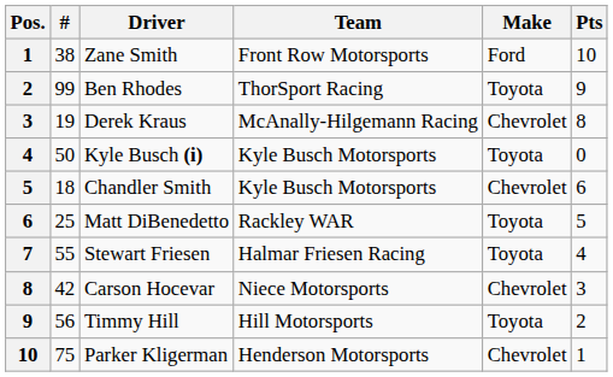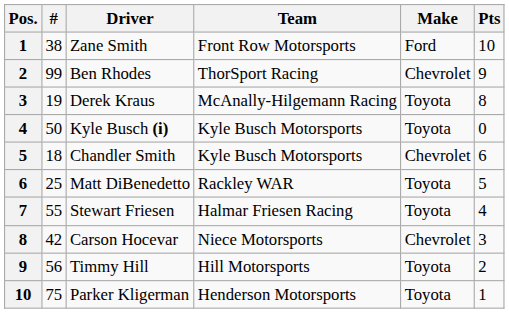 <table class="wikitable" style="font-size:95%">
 <tr>
 <th>Pos.</th>
 <th>#</th>
 <th>Driver</th>
 <th>Team</th>
 <th>Make</th>
 <th>Pts</th>
 </tr>
 <tr>
 <th>1</th>
 <td>38</td>
 <td>Zane Smith</td>
 <td>Front Row Motorsports</td>
 <td>Ford</td>
 <td>10</td>
 </tr>
 <tr>
 <th>2</th>
 <td>99</td>
 <td>Ben Rhodes</td>
 <td>ThorSport Racing</td>
-<td>Toyota</td>
+<td>Chevrolet</td>
 <td>9</td>
 </tr>
 <tr>
 <th>3</th>
 <td>19</td>
 <td>Derek Kraus</td>
 <td>McAnally-Hilgemann Racing</td>
-<td>Chevrolet</td>
+<td>Toyota</td>
 <td>8</td>
 </tr>
 <tr>
 <th>4</th>
 <td>50</td>
 <td>Kyle Busch <strong>(i)</strong></td>
 <td>Kyle Busch Motorsports</td>
 <td>Toyota</td>
 <td>0</td>
 </tr>
 <tr>
 <th>5</th>
 <td>18</td>
 <td>Chandler Smith</td>
 <td>Kyle Busch Motorsports</td>
 <td>Chevrolet</td>
 <td>6</td>
 </tr>
 <tr>
 <th>6</th>
 <td>25</td>
 <td>Matt DiBenedetto</td>
 <td>Rackley WAR</td>
 <td>Toyota</td>
 <td>5</td>
 </tr>
 <tr>
 <th>7</th>
 <td>55</td>
 <td>Stewart Friesen</td>
 <td>Halmar Friesen Racing</td>
 <td>Toyota</td>
 <td>4</td>
 </tr>
 <tr>
 <th>8</th>
 <td>42</td>
 <td>Carson Hocevar</td>
 <td>Niece Motorsports</td>
 <td>Chevrolet</td>
 <td>3</td>
 </tr>
 <tr>
 <th>9</th>
 <td>56</td>
 <td>Timmy Hill</td>
 <td>Hill Motorsports</td>
 <td>Toyota</td>
 <td>2</td>
 </tr>
 <tr>
 <th>10</th>
 <td>75</td>
 <td>Parker Kligerman</td>
 <td>Henderson Motorsports</td>
-<td>Chevrolet</td>
+<td>Toyota</td>
 <td>1</td>
 </tr>
 </table>
